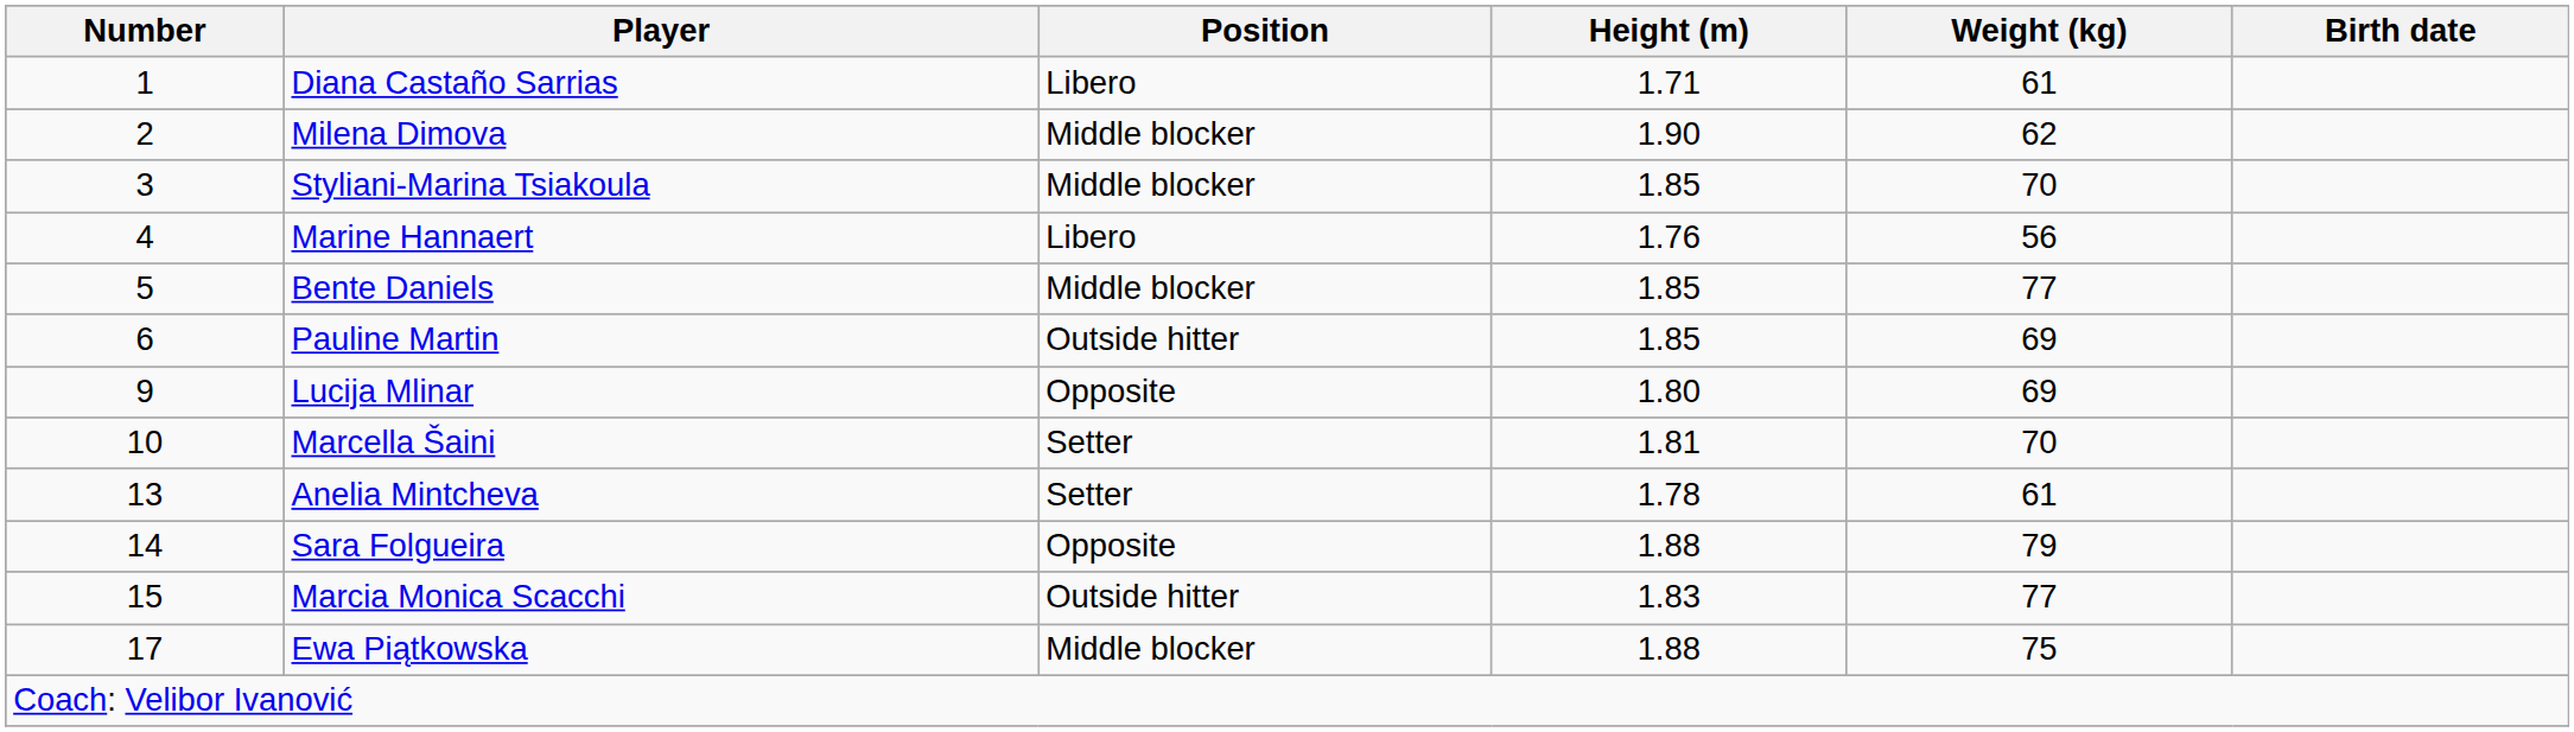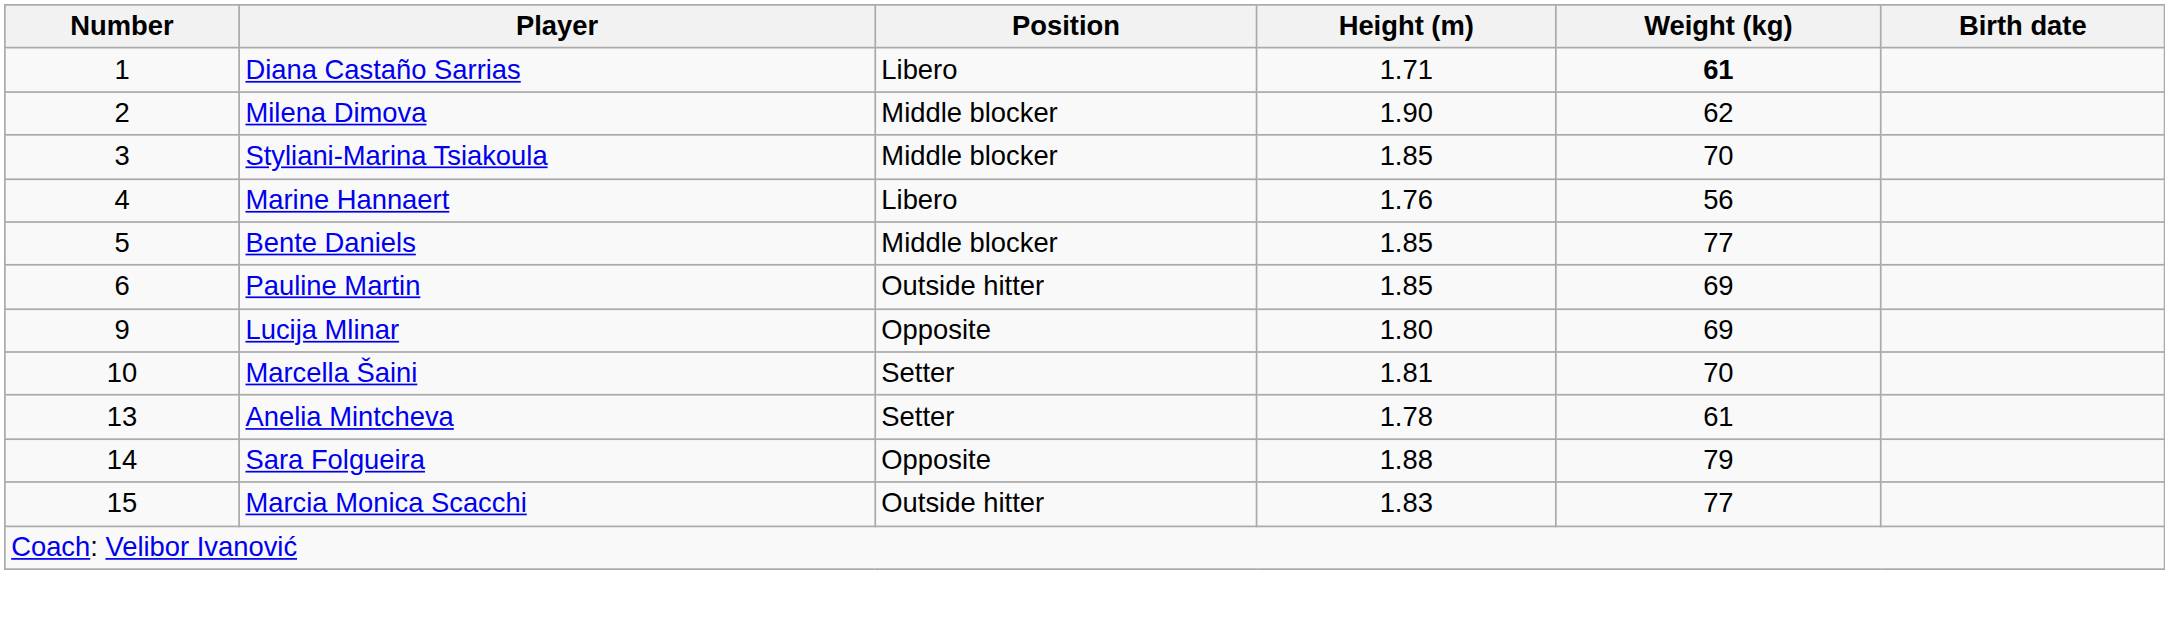 <table class="wikitable" style="width:100%;">
 <tr>
 <th>Number</th>
 <th>Player</th>
 <th>Position</th>
 <th>Height (m)</th>
 <th>Weight (kg)</th>
 <th>Birth date</th>
 </tr>
 <tr>
 <td align=center>1</td>
 <td> <a href='#'>Diana Castaño Sarrias</a></td>
 <td>Libero</td>
 <td align=center>1.71</td>
-<td align=center>61</td>
+<td align=center><strong>61</strong></td>
 <td></td>
 </tr>
 <tr>
 <td align=center>2</td>
 <td> <a href='#'>Milena Dimova</a></td>
 <td>Middle blocker</td>
 <td align=center>1.90</td>
 <td align=center>62</td>
 <td></td>
 </tr>
 <tr>
 <td align=center>3</td>
 <td> <a href='#'>Styliani-Marina Tsiakoula</a></td>
 <td>Middle blocker</td>
 <td align=center>1.85</td>
 <td align=center>70</td>
 <td></td>
 </tr>
 <tr>
 <td align=center>4</td>
 <td> <a href='#'>Marine Hannaert</a></td>
 <td>Libero</td>
 <td align=center>1.76</td>
 <td align=center>56</td>
 <td></td>
 </tr>
 <tr>
 <td align=center>5</td>
 <td> <a href='#'>Bente Daniels</a></td>
 <td>Middle blocker</td>
 <td align=center>1.85</td>
 <td align=center>77</td>
 <td></td>
 </tr>
 <tr>
 <td align=center>6</td>
 <td> <a href='#'>Pauline Martin</a></td>
 <td>Outside hitter</td>
 <td align=center>1.85</td>
 <td align=center>69</td>
 <td></td>
 </tr>
 <tr>
 <td align=center>9</td>
 <td> <a href='#'>Lucija Mlinar</a></td>
 <td>Opposite</td>
 <td align=center>1.80</td>
 <td align=center>69</td>
 <td></td>
 </tr>
 <tr>
 <td align=center>10</td>
 <td> <a href='#'>Marcella Šaini</a></td>
 <td>Setter</td>
 <td align=center>1.81</td>
 <td align=center>70</td>
 <td></td>
 </tr>
 <tr>
 <td align=center>13</td>
 <td> <a href='#'>Anelia Mintcheva</a></td>
 <td>Setter</td>
 <td align=center>1.78</td>
 <td align=center>61</td>
 <td></td>
 </tr>
 <tr>
 <td align=center>14</td>
 <td> <a href='#'>Sara Folgueira</a></td>
 <td>Opposite</td>
 <td align=center>1.88</td>
 <td align=center>79</td>
 <td></td>
 </tr>
 <tr>
 <td align=center>15</td>
 <td> <a href='#'>Marcia Monica Scacchi</a></td>
 <td>Outside hitter</td>
 <td align=center>1.83</td>
 <td align=center>77</td>
 <td></td>
 </tr>
 <tr>
-<td align=center>17</td>
-<td> <a href='#'>Ewa Piątkowska</a></td>
-<td>Middle blocker</td>
-<td align=center>1.88</td>
-<td align=center>75</td>
-<td></td>
-</tr>
-<tr>
 <td colspan=6><a href='#'>Coach</a>:  <a href='#'>Velibor Ivanović</a></td>
 </tr>
 </table>
